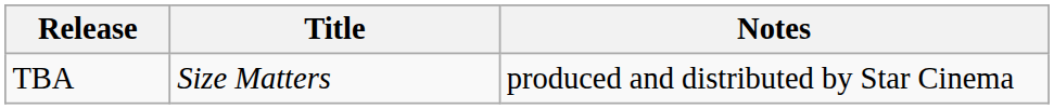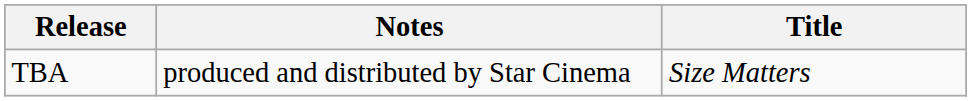 <table class="wikitable sortable">
 <tr>
 <th style="width:15%;">Release</th>
+<th style="width:50%;">Notes</th>
 <th style="width:30%;">Title</th>
-<th style="width:50%;">Notes</th>
 </tr>
 <tr>
 <td>TBA</td>
+<td>produced and distributed by Star Cinema</td>
 <td><em>Size Matters</em></td>
-<td>produced and distributed by Star Cinema</td>
 </tr>
 </table>
